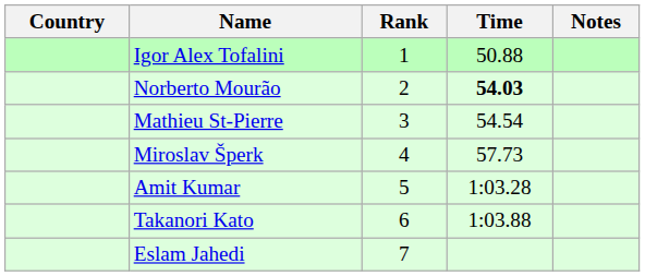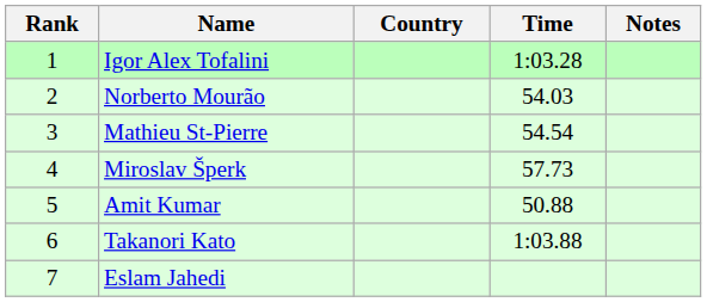 <table class="wikitable" style="text-align:center;width: 55%">
 <tr>
+<th>Rank</th>
+<th>Name</th>
 <th>Country</th>
-<th>Name</th>
-<th>Rank</th>
 <th>Time</th>
 <th>Notes</th>
 </tr>
 <tr bgcolor=bbffbb>
+<td>1</td>
+<td align="left"><a href='#'>Igor Alex Tofalini</a></td>
 <td align="left"></td>
-<td align="left"><a href='#'>Igor Alex Tofalini</a></td>
-<td>1</td>
+<td>1:03.28</td>
+<td></td>
+</tr>
+<tr bgcolor=ddffdd>
+<td>2</td>
+<td align="left"><a href='#'>Norberto Mourão</a></td>
+<td align="left"></td>
+<td>54.03</td>
+<td></td>
+</tr>
+<tr bgcolor=ddffdd>
+<td>3</td>
+<td align="left"><a href='#'>Mathieu St-Pierre</a></td>
+<td align="left"></td>
+<td>54.54</td>
+<td></td>
+</tr>
+<tr bgcolor=ddffdd>
+<td>4</td>
+<td align="left"><a href='#'>Miroslav Šperk</a></td>
+<td align="left"></td>
+<td>57.73</td>
+<td></td>
+</tr>
+<tr bgcolor=ddffdd>
+<td>5</td>
+<td align="left"><a href='#'>Amit Kumar</a></td>
+<td align="left"></td>
 <td>50.88</td>
 <td></td>
 </tr>
 <tr bgcolor=ddffdd>
+<td>6</td>
+<td align="left"><a href='#'>Takanori Kato</a></td>
 <td align="left"></td>
-<td align="left"><a href='#'>Norberto Mourão</a></td>
-<td>2</td>
-<td><strong>54.03</strong></td>
-<td></td>
-</tr>
-<tr bgcolor=ddffdd>
-<td align="left"></td>
-<td align="left"><a href='#'>Mathieu St-Pierre</a></td>
-<td>3</td>
-<td>54.54</td>
-<td></td>
-</tr>
-<tr bgcolor=ddffdd>
-<td align="left"></td>
-<td align="left"><a href='#'>Miroslav Šperk</a></td>
-<td>4</td>
-<td>57.73</td>
-<td></td>
-</tr>
-<tr bgcolor=ddffdd>
-<td align="left"></td>
-<td align="left"><a href='#'>Amit Kumar</a></td>
-<td>5</td>
-<td>1:03.28</td>
-<td></td>
-</tr>
-<tr bgcolor=ddffdd>
-<td align="left"></td>
-<td align="left"><a href='#'>Takanori Kato</a></td>
-<td>6</td>
 <td>1:03.88</td>
 <td></td>
 </tr>
 <tr bgcolor=ddffdd>
+<td>7</td>
+<td align="left"><a href='#'>Eslam Jahedi</a></td>
 <td align="left"></td>
-<td align="left"><a href='#'>Eslam Jahedi</a></td>
-<td>7</td>
 <td></td>
 <td></td>
 </tr>
 </table>
